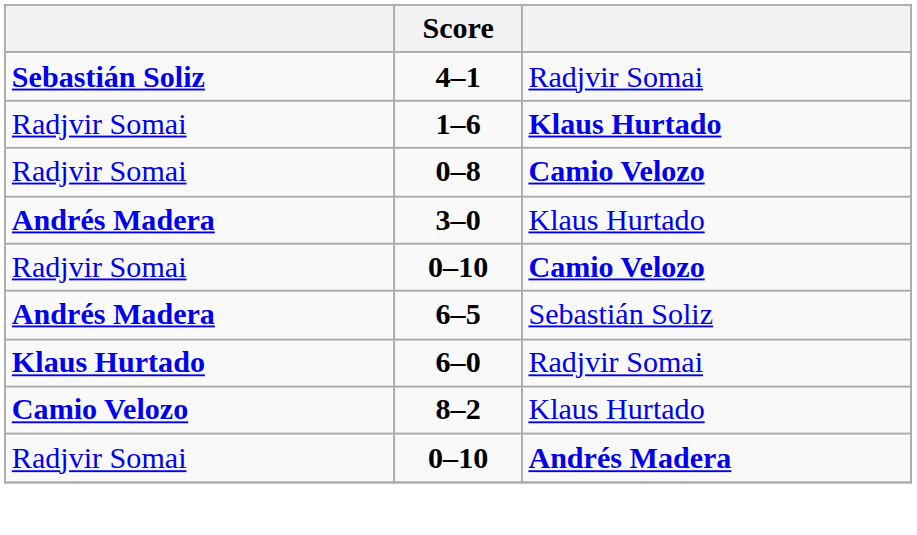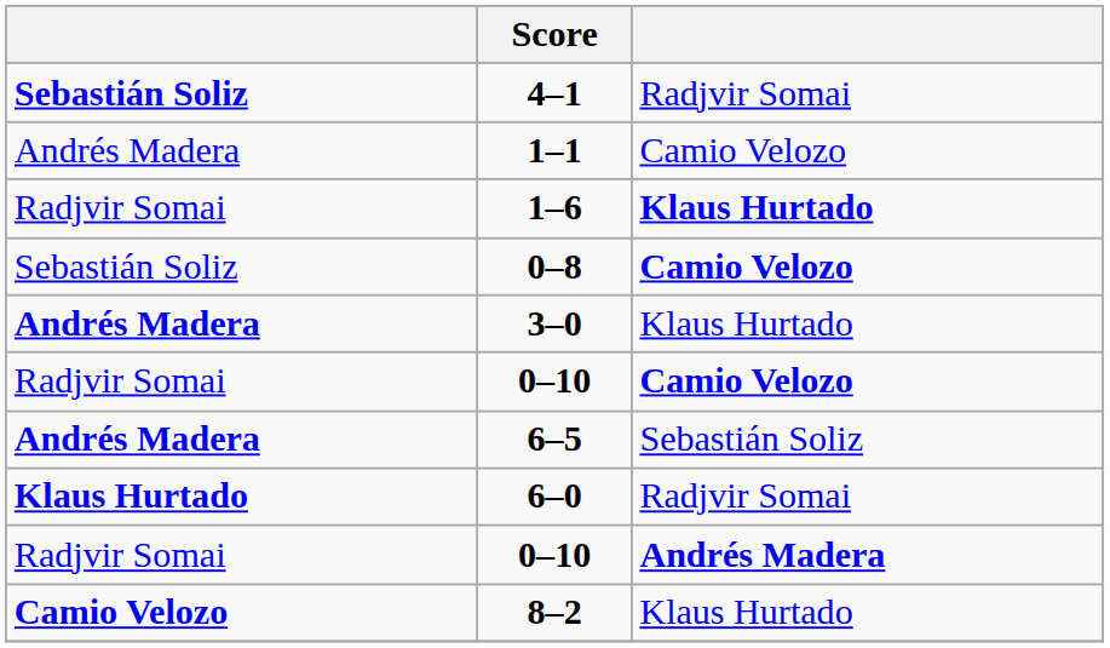 <table class="wikitable" style="text-align: center; font-size:100% ">
 <tr>
 <th align="right" width="200"></th>
 <th width="60">Score</th>
 <th align="left" width="200"></th>
 </tr>
 <tr>
 <td align=left><strong> <a href='#'>Sebastián Soliz</a></strong></td>
 <td align=center><strong>4–1</strong></td>
 <td align=left> <a href='#'>Radjvir Somai</a></td>
 </tr>
 <tr>
+<td align=left> <a href='#'>Andrés Madera</a></td>
+<td align=center><strong>1–1</strong></td>
+<td align=left> <a href='#'>Camio Velozo</a></td>
+</tr>
+<tr>
 <td align=left> <a href='#'>Radjvir Somai</a></td>
 <td align=center><strong>1–6</strong></td>
 <td align=left><strong> <a href='#'>Klaus Hurtado</a></strong></td>
 </tr>
 <tr>
-<td align=left> <a href='#'>Radjvir Somai</a></td>
+<td align=left> <a href='#'>Sebastián Soliz</a></td>
 <td align=center><strong>0–8</strong></td>
 <td align=left><strong> <a href='#'>Camio Velozo</a></strong></td>
 </tr>
 <tr>
 <td align=left><strong> <a href='#'>Andrés Madera</a></strong></td>
 <td align=center><strong>3–0</strong></td>
 <td align=left> <a href='#'>Klaus Hurtado</a></td>
 </tr>
 <tr>
 <td align=left> <a href='#'>Radjvir Somai</a></td>
 <td align=center><strong>0–10</strong></td>
 <td align=left><strong> <a href='#'>Camio Velozo</a></strong></td>
 </tr>
 <tr>
 <td align=left><strong> <a href='#'>Andrés Madera</a></strong></td>
 <td align=center><strong>6–5</strong></td>
 <td align=left> <a href='#'>Sebastián Soliz</a></td>
 </tr>
 <tr>
 <td align=left><strong> <a href='#'>Klaus Hurtado</a></strong></td>
 <td align=center><strong>6–0</strong></td>
 <td align=left> <a href='#'>Radjvir Somai</a></td>
 </tr>
 <tr>
+<td align=left> <a href='#'>Radjvir Somai</a></td>
+<td align=center><strong>0–10</strong></td>
+<td align=left><strong> <a href='#'>Andrés Madera</a></strong></td>
+</tr>
+<tr>
 <td align=left><strong> <a href='#'>Camio Velozo</a></strong></td>
 <td align=center><strong>8–2</strong></td>
 <td align=left> <a href='#'>Klaus Hurtado</a></td>
 </tr>
 <tr>
-<td align=left> <a href='#'>Radjvir Somai</a></td>
-<td align=center><strong>0–10</strong></td>
-<td align=left><strong> <a href='#'>Andrés Madera</a></strong></td>
-</tr>
-<tr>
 </tr>
 </table>
